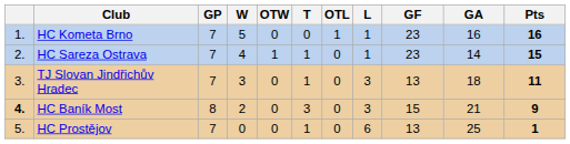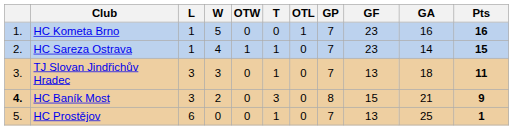 <table class="wikitable">
 <tr>
 <th width="30"></th>
 <th width="200">Club</th>
-<th width="30">GP</th>
+<th width="30">L</th>
 <th width="30">W</th>
 <th width="30">OTW</th>
 <th width="30">T</th>
 <th width="30">OTL</th>
-<th width="30">L</th>
+<th width="30">GP</th>
 <th width="70">GF</th>
 <th width="70">GA</th>
 <th width="70">Pts</th>
 </tr>
 <tr bgcolor="#BCD2EE" align="center">
 <td>1.</td>
 <td align="left"><a href='#'>HC Kometa Brno</a></td>
-<td>7</td>
+<td>1</td>
 <td>5</td>
 <td>0</td>
 <td>0</td>
 <td>1</td>
-<td>1</td>
+<td>7</td>
 <td>23</td>
 <td>16</td>
 <td><strong>16</strong></td>
 </tr>
 <tr bgcolor="#BCD2EE" align="center">
 <td>2.</td>
 <td align="left"><a href='#'>HC Sareza Ostrava</a></td>
-<td>7</td>
+<td>1</td>
 <td>4</td>
 <td>1</td>
 <td>1</td>
 <td>0</td>
-<td>1</td>
+<td>7</td>
 <td>23</td>
 <td>14</td>
 <td><strong>15</strong></td>
 </tr>
 <tr bgcolor="#EECFA1" align="center">
 <td>3.</td>
 <td align="left"><a href='#'>TJ Slovan Jindřichův Hradec</a></td>
-<td>7</td>
+<td>3</td>
 <td>3</td>
 <td>0</td>
 <td>1</td>
 <td>0</td>
-<td>3</td>
+<td>7</td>
 <td>13</td>
 <td>18</td>
 <td><strong>11</strong></td>
 </tr>
 <tr bgcolor="#EECFA1" align="center">
 <td><strong>4.</strong></td>
 <td align="left"><a href='#'>HC Baník Most</a></td>
-<td>8</td>
+<td>3</td>
 <td>2</td>
 <td>0</td>
 <td>3</td>
 <td>0</td>
-<td>3</td>
+<td>8</td>
 <td>15</td>
 <td>21</td>
 <td><strong>9</strong></td>
 </tr>
 <tr bgcolor="#EECFA1" align="center">
 <td>5.</td>
 <td align="left"><a href='#'>HC Prostějov</a></td>
-<td>7</td>
+<td>6</td>
 <td>0</td>
 <td>0</td>
 <td>1</td>
 <td>0</td>
-<td>6</td>
+<td>7</td>
 <td>13</td>
 <td>25</td>
 <td><strong>1</strong></td>
 </tr>
 </table>
